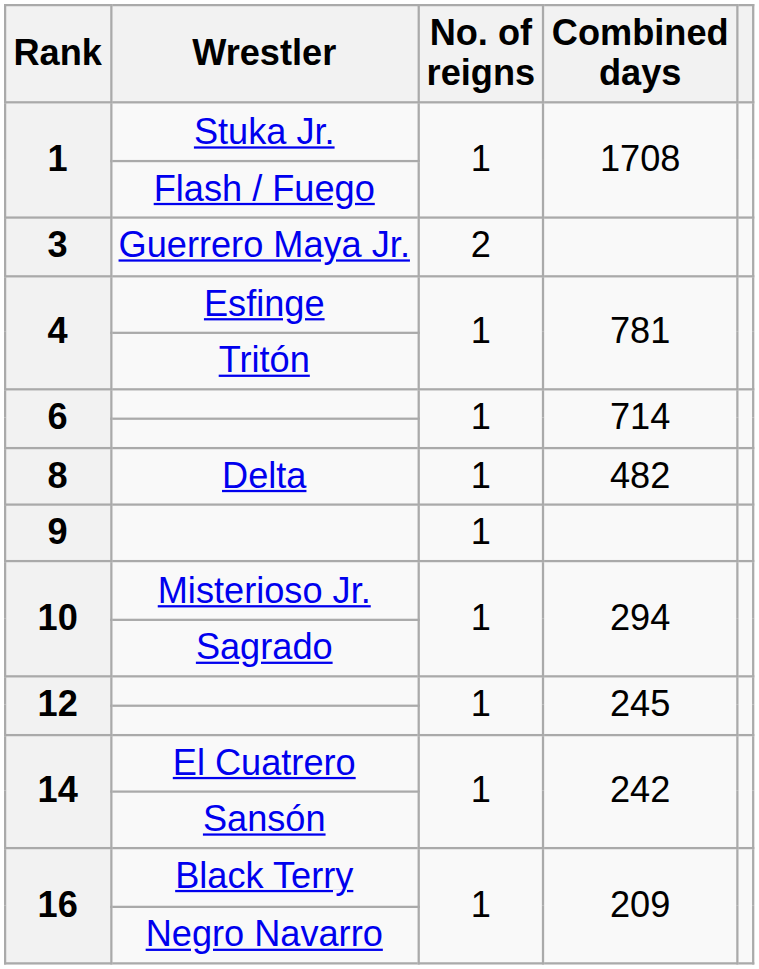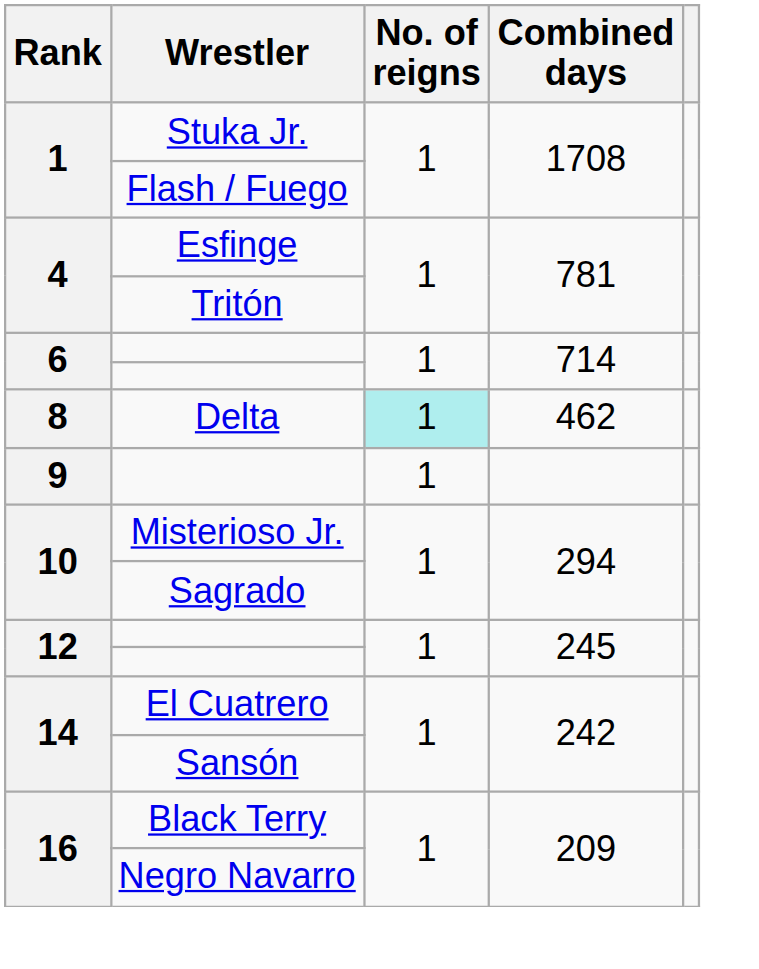 <table class="wikitable sortable" style="text-align: center">
 <tr>
 <th>Rank</th>
 <th>Wrestler</th>
 <th>No. of<br>reigns</th>
 <th>Combined<br>days</th>
 <th class="unsortable" scope="col"></th>
 </tr>
 <tr>
 <th rowspan=2>1</th>
 <td><a href='#'>Stuka Jr.</a></td>
 <td rowspan=2>1</td>
 <td rowspan=2>1708</td>
 <td rowspan=2></td>
 </tr>
 <tr>
 <td><a href='#'>Flash / Fuego</a></td>
-</tr>
-<tr>
-<th>3</th>
-<td><a href='#'>Guerrero Maya Jr.</a></td>
-<td>2</td>
-<td></td>
-<td></td>
 </tr>
 <tr>
 <th rowspan=2>4</th>
 <td><a href='#'>Esfinge</a></td>
 <td rowspan=2>1</td>
 <td rowspan=2>781</td>
 <td rowspan=2></td>
 </tr>
 <tr>
 <td><a href='#'>Tritón</a></td>
 </tr>
 <tr>
 <th rowspan=2>6</th>
 <td></td>
 <td rowspan=2>1</td>
 <td rowspan=2>714</td>
 <td rowspan=2></td>
 </tr>
 <tr>
 <td></td>
 </tr>
 <tr>
 <th>8</th>
 <td><a href='#'>Delta</a></td>
-<td>1</td>
-<td>482</td>
+<td style="background: paleturquoise;">1</td>
+<td>462</td>
 <td></td>
 </tr>
 <tr>
 <th>9</th>
 <td></td>
 <td>1</td>
 <td></td>
 <td></td>
 </tr>
 <tr>
 <th rowspan=2>10</th>
 <td><a href='#'>Misterioso Jr.</a></td>
 <td rowspan=2>1</td>
 <td rowspan=2>294</td>
 <td rowspan=2></td>
 </tr>
 <tr>
 <td><a href='#'>Sagrado</a></td>
 </tr>
 <tr>
 <th rowspan=2>12</th>
 <td></td>
 <td rowspan=2>1</td>
 <td rowspan=2>245</td>
 <td rowspan=2></td>
 </tr>
 <tr>
 <td></td>
 </tr>
 <tr>
 <th rowspan=2>14</th>
 <td><a href='#'>El Cuatrero</a></td>
 <td rowspan=2>1</td>
 <td rowspan=2>242</td>
 <td rowspan=2></td>
 </tr>
 <tr>
 <td><a href='#'>Sansón</a></td>
 </tr>
 <tr>
 <th rowspan=2>16</th>
 <td><a href='#'>Black Terry</a></td>
 <td rowspan=2>1</td>
 <td rowspan=2>209</td>
 <td rowspan=2></td>
 </tr>
 <tr>
 <td><a href='#'>Negro Navarro</a></td>
 </tr>
 </table>
